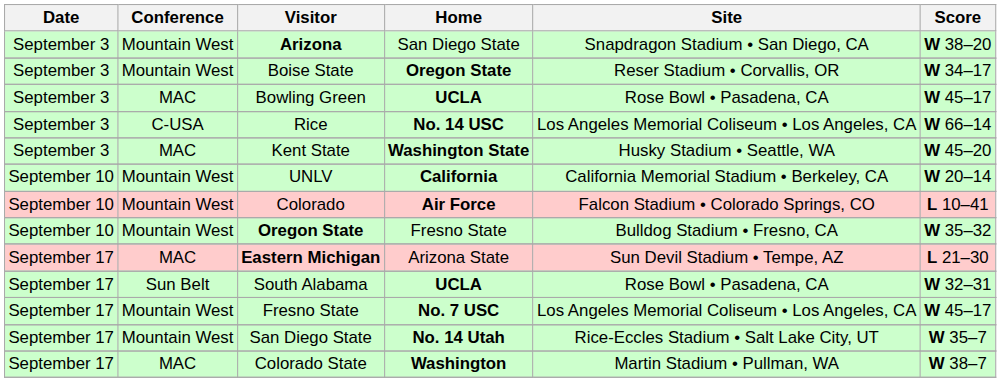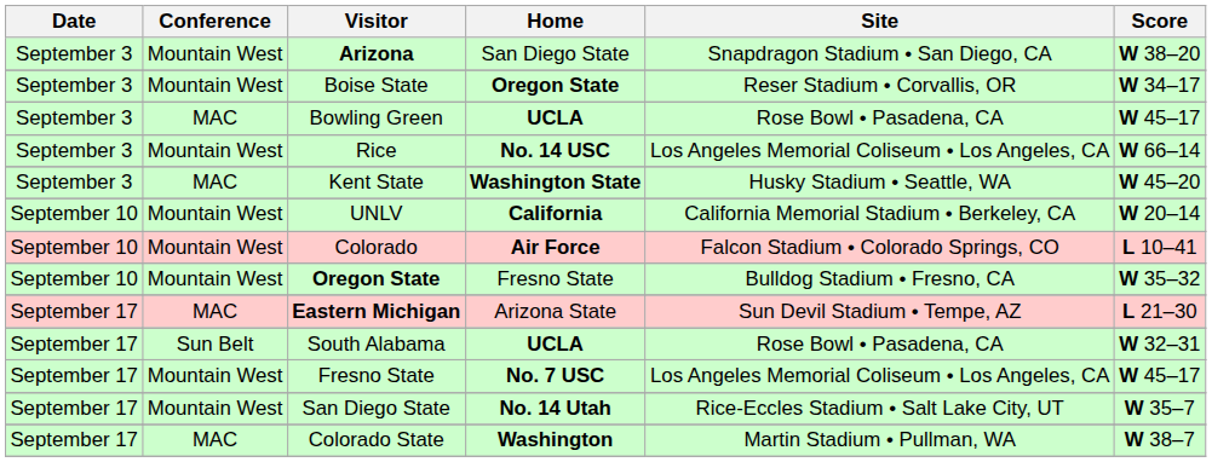 <table class="wikitable" style="text-align:center">
 <tr>
 <th>Date</th>
 <th>Conference</th>
 <th>Visitor</th>
 <th>Home</th>
 <th>Site</th>
 <th>Score</th>
 </tr>
 <tr style="background:#ccffcc;">
 <td>September 3</td>
 <td>Mountain West</td>
 <td><strong>Arizona</strong></td>
 <td>San Diego State</td>
 <td>Snapdragon Stadium • San Diego, CA</td>
 <td><strong>W</strong> 38–20</td>
 </tr>
 <tr>
 </tr>
 <tr style="background:#ccffcc;">
 <td>September 3</td>
 <td>Mountain West</td>
 <td>Boise State</td>
 <td><strong>Oregon State</strong></td>
 <td>Reser Stadium • Corvallis, OR</td>
 <td><strong>W</strong> 34–17</td>
 </tr>
 <tr>
 </tr>
 <tr style="background:#ccffcc;">
 <td>September 3</td>
 <td>MAC</td>
 <td>Bowling Green</td>
 <td><strong>UCLA</strong></td>
 <td>Rose Bowl • Pasadena, CA</td>
 <td><strong>W</strong> 45–17</td>
 </tr>
 <tr>
 </tr>
 <tr style="background:#ccffcc;">
 <td>September 3</td>
-<td>C-USA</td>
+<td>Mountain West</td>
 <td>Rice</td>
 <td><strong>No. 14 USC</strong></td>
 <td>Los Angeles Memorial Coliseum • Los Angeles, CA</td>
 <td><strong>W</strong> 66–14</td>
 </tr>
 <tr>
 </tr>
 <tr style="background:#ccffcc;">
 <td>September 3</td>
 <td>MAC</td>
 <td>Kent State</td>
 <td><strong>Washington State</strong></td>
 <td>Husky Stadium • Seattle, WA</td>
 <td><strong>W</strong> 45–20</td>
 </tr>
 <tr>
 </tr>
 <tr style="background:#ccffcc;">
 <td>September 10</td>
 <td>Mountain West</td>
 <td>UNLV</td>
 <td><strong>California</strong></td>
 <td>California Memorial Stadium • Berkeley, CA</td>
 <td><strong>W</strong> 20–14</td>
 </tr>
 <tr>
 </tr>
 <tr style="background:#ffcccc;">
 <td>September 10</td>
 <td>Mountain West</td>
 <td>Colorado</td>
 <td><strong>Air Force</strong></td>
 <td>Falcon Stadium • Colorado Springs, CO</td>
 <td><strong>L</strong> 10–41</td>
 </tr>
 <tr>
 </tr>
 <tr style="background:#ccffcc;">
 <td>September 10</td>
 <td>Mountain West</td>
 <td><strong>Oregon State</strong></td>
 <td>Fresno State</td>
 <td>Bulldog Stadium • Fresno, CA</td>
 <td><strong>W</strong> 35–32</td>
 </tr>
 <tr>
 </tr>
 <tr style="background:#ffcccc;">
 <td>September 17</td>
 <td>MAC</td>
 <td><strong>Eastern Michigan</strong></td>
 <td>Arizona State</td>
 <td>Sun Devil Stadium • Tempe, AZ</td>
 <td><strong>L</strong> 21–30</td>
 </tr>
 <tr>
 </tr>
 <tr style="background:#ccffcc;">
 <td>September 17</td>
 <td>Sun Belt</td>
 <td>South Alabama</td>
 <td><strong>UCLA</strong></td>
 <td>Rose Bowl • Pasadena, CA</td>
 <td><strong>W</strong> 32–31</td>
 </tr>
 <tr>
 </tr>
 <tr style="background:#ccffcc;">
 <td>September 17</td>
 <td>Mountain West</td>
 <td>Fresno State</td>
 <td><strong>No. 7 USC</strong></td>
 <td>Los Angeles Memorial Coliseum • Los Angeles, CA</td>
 <td><strong>W</strong> 45–17</td>
 </tr>
 <tr>
 </tr>
 <tr style="background:#ccffcc;">
 <td>September 17</td>
 <td>Mountain West</td>
 <td>San Diego State</td>
 <td><strong>No. 14 Utah</strong></td>
 <td>Rice-Eccles Stadium • Salt Lake City, UT</td>
 <td><strong>W</strong> 35–7</td>
 </tr>
 <tr>
 </tr>
 <tr style="background:#ccffcc;">
 <td>September 17</td>
 <td>MAC</td>
 <td>Colorado State</td>
 <td><strong>Washington</strong></td>
 <td>Martin Stadium • Pullman, WA</td>
 <td><strong>W</strong> 38–7</td>
 </tr>
 <tr>
 </tr>
 </table>
